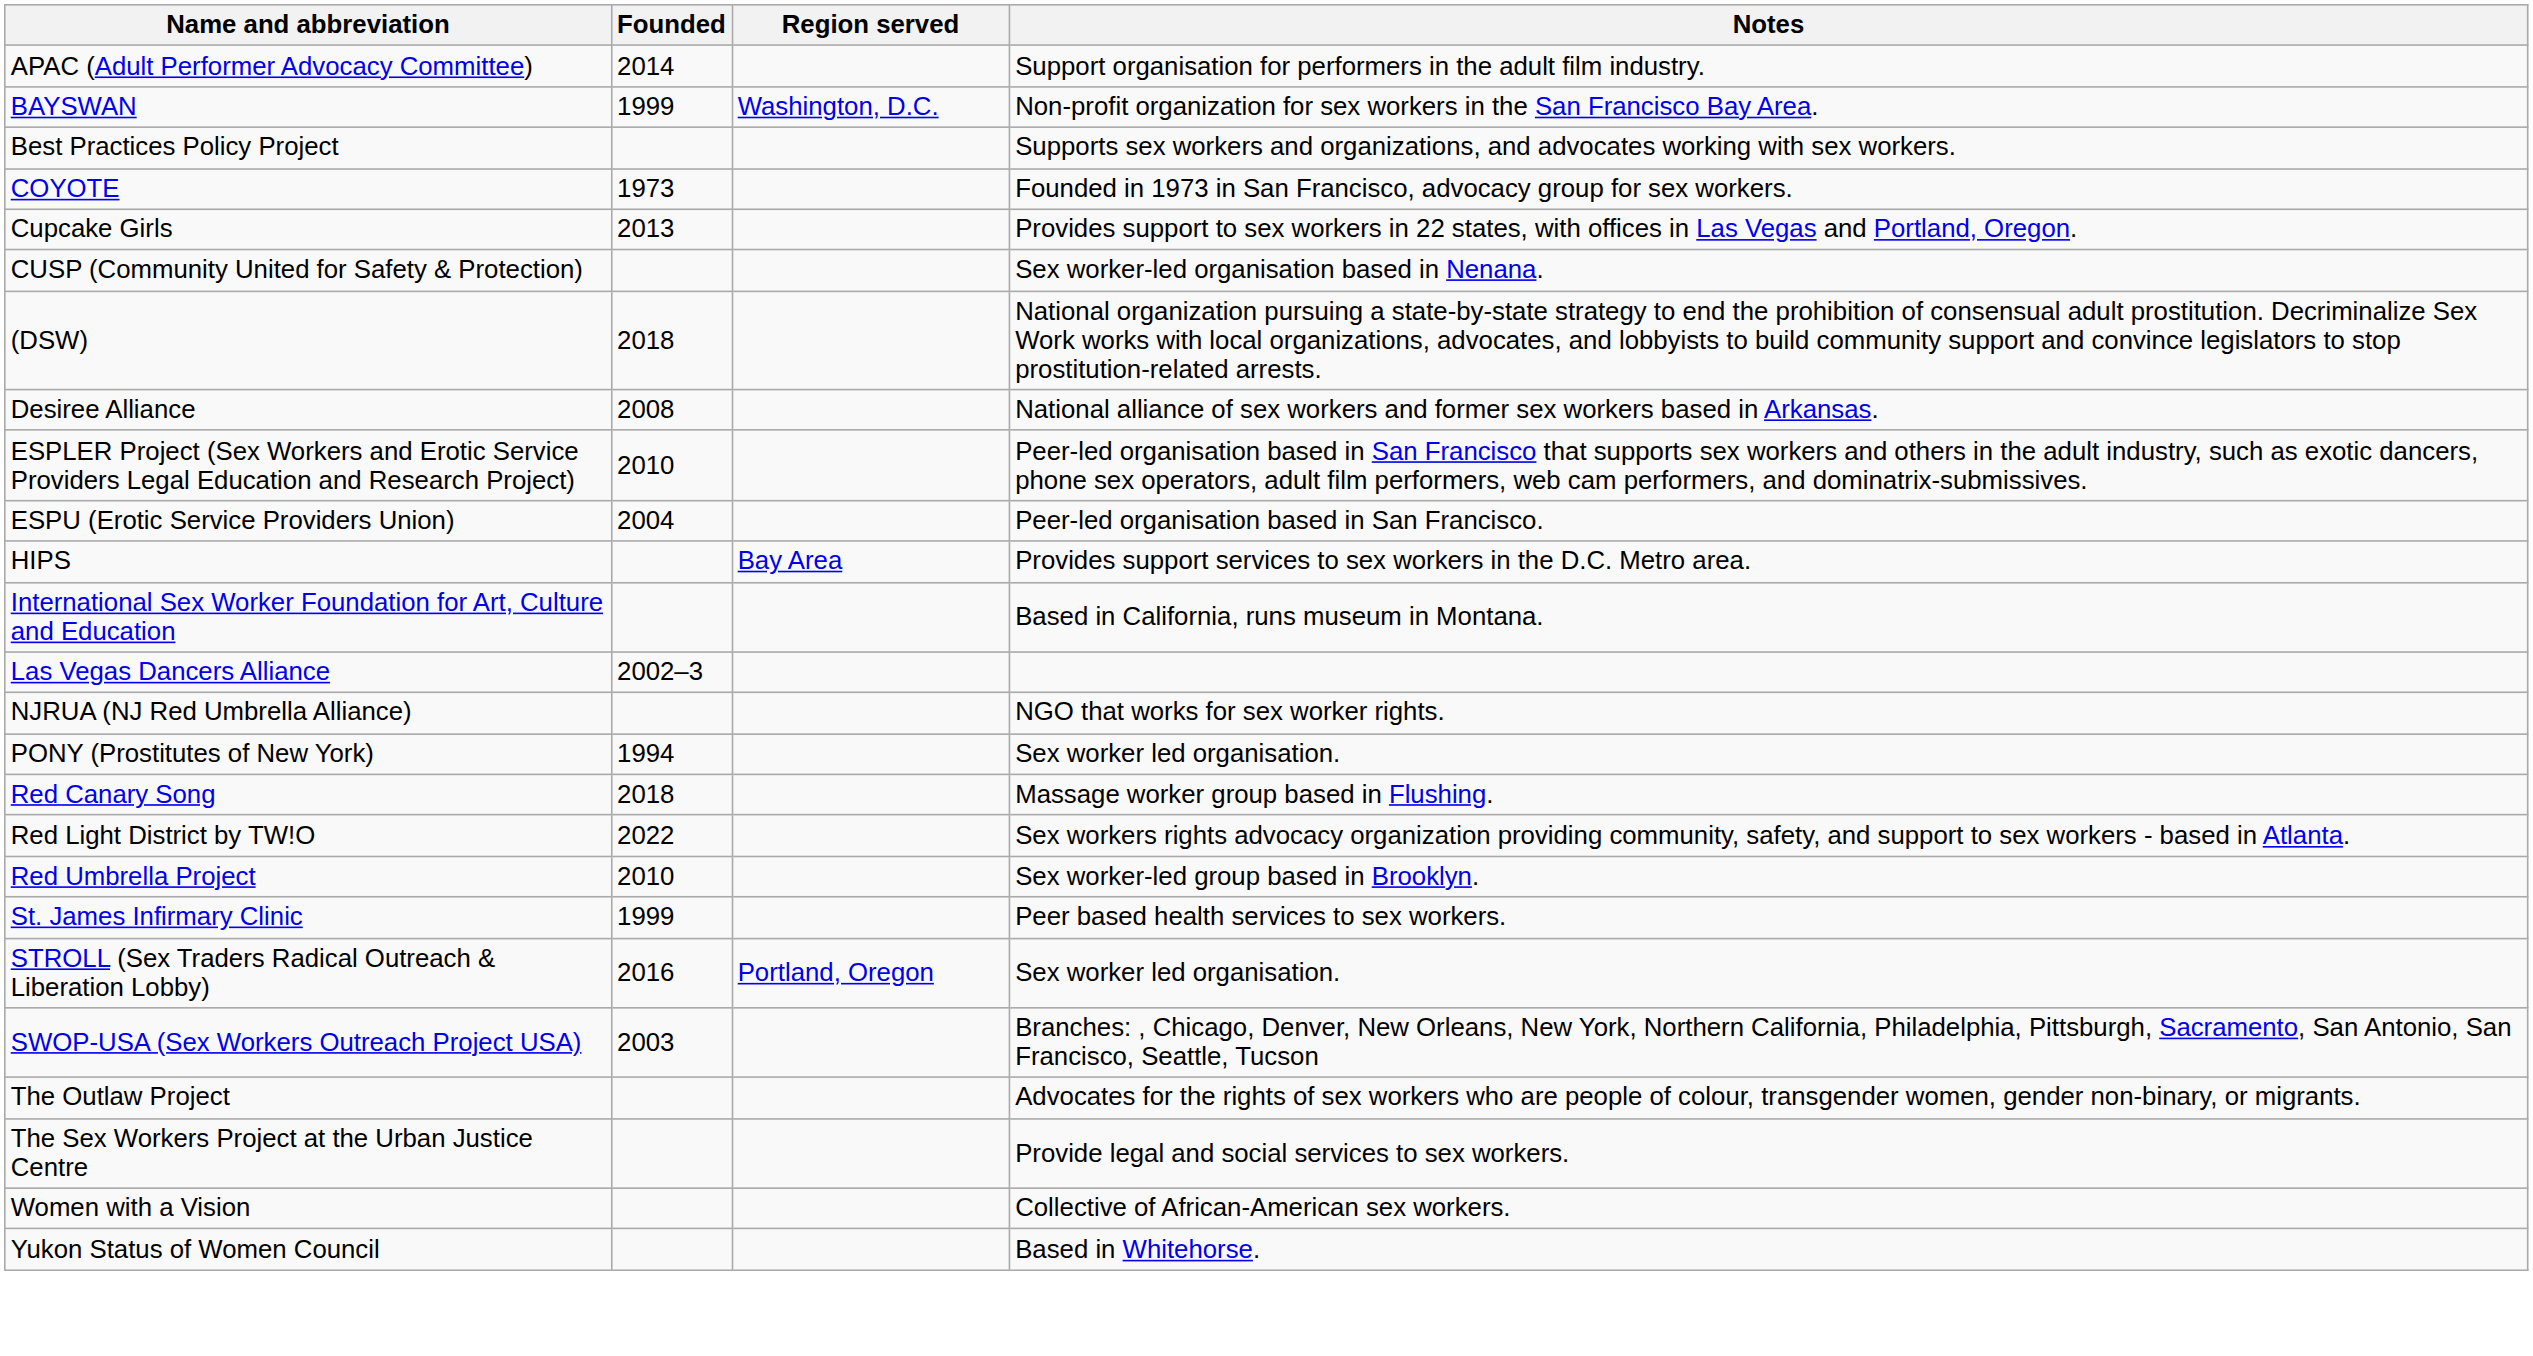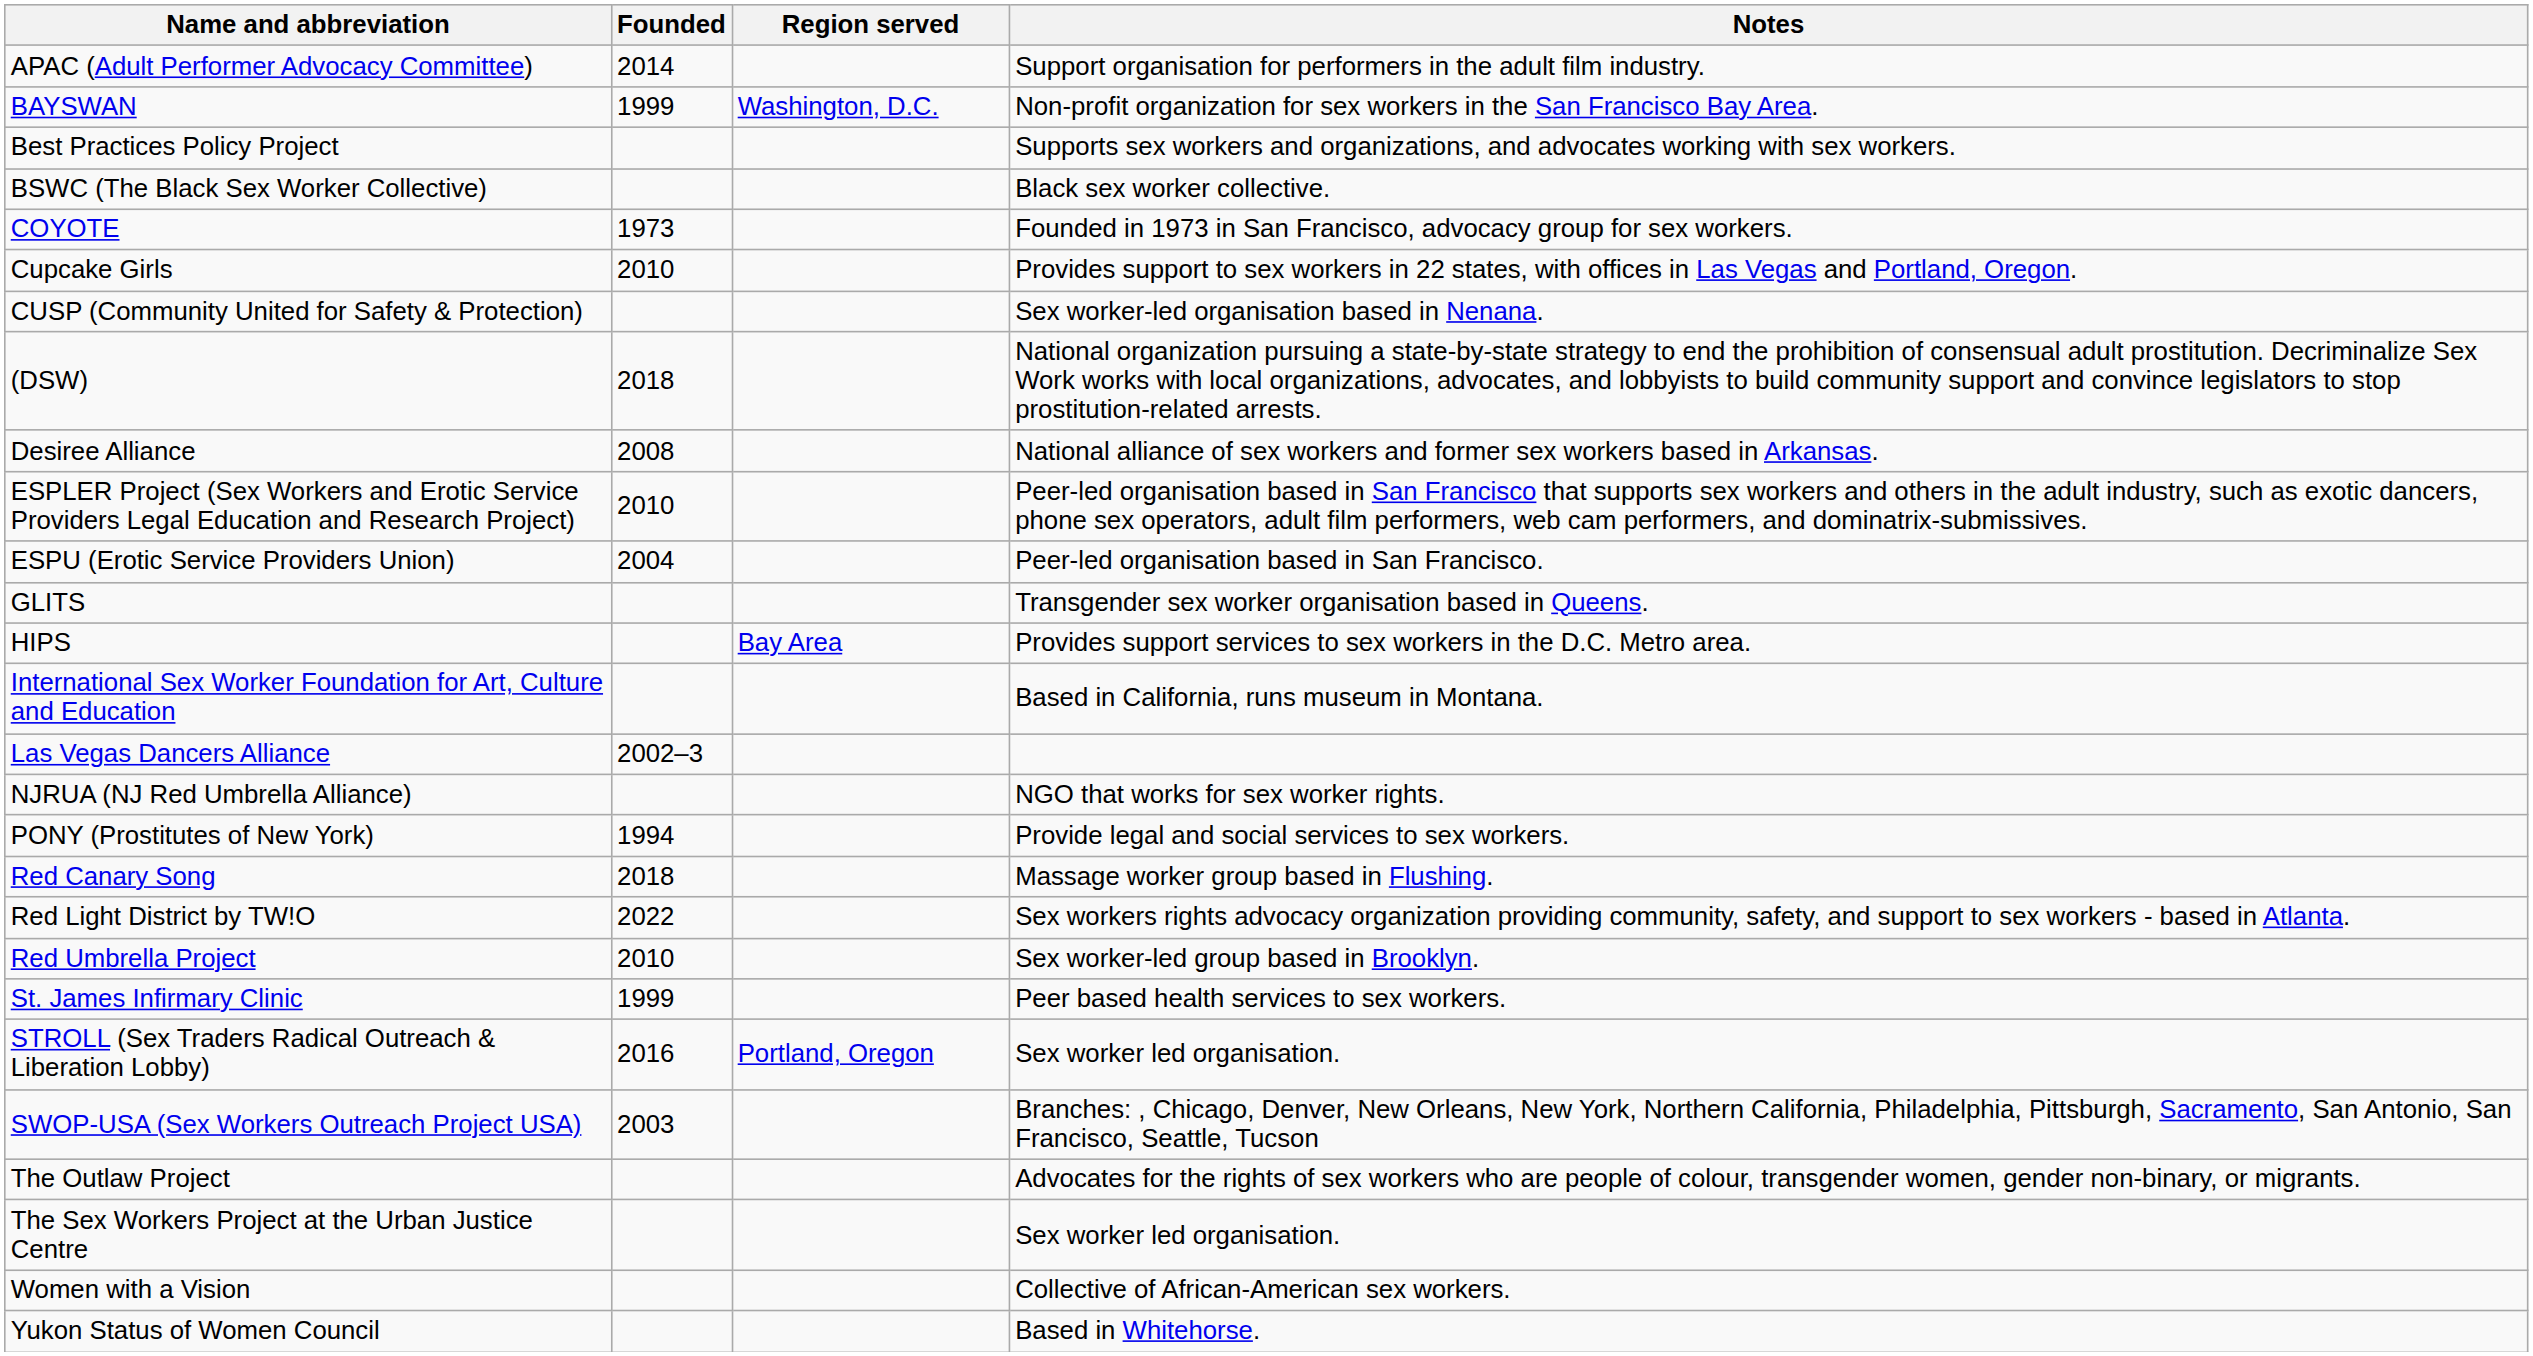 <table class="wikitable sortable">
 <tr>
 <th>Name and abbreviation</th>
 <th>Founded</th>
 <th style="width:11%">Region served</th>
 <th>Notes</th>
 </tr>
 <tr>
 <td>APAC (<a href='#'>Adult Performer Advocacy Committee</a>)</td>
 <td>2014</td>
 <td></td>
 <td>Support organisation for performers in the adult film industry.</td>
 </tr>
 <tr>
 <td><a href='#'>BAYSWAN</a></td>
 <td>1999</td>
 <td> <a href='#'>Washington, D.C.</a></td>
 <td>Non-profit organization for sex workers in the <a href='#'>San Francisco Bay Area</a>.</td>
 </tr>
 <tr>
 <td>Best Practices Policy Project</td>
 <td></td>
 <td></td>
 <td>Supports sex workers and organizations, and advocates working with sex workers.</td>
 </tr>
 <tr>
+<td>BSWC (The Black Sex Worker Collective)</td>
+<td></td>
+<td></td>
+<td>Black sex worker collective.</td>
+</tr>
+<tr>
 <td><a href='#'>COYOTE</a></td>
 <td>1973</td>
 <td></td>
 <td>Founded in 1973 in San Francisco, advocacy group for sex workers.</td>
 </tr>
 <tr>
 <td>Cupcake Girls</td>
-<td>2013</td>
+<td>2010</td>
 <td></td>
 <td>Provides support to sex workers in 22 states, with offices in <a href='#'>Las Vegas</a> and <a href='#'>Portland, Oregon</a>.</td>
 </tr>
 <tr>
 <td>CUSP (Community United for Safety & Protection)</td>
 <td></td>
 <td></td>
 <td>Sex worker-led organisation based in <a href='#'>Nenana</a>.</td>
 </tr>
 <tr>
 <td> (DSW)</td>
 <td>2018</td>
 <td></td>
 <td>National organization pursuing a state-by-state strategy to end the prohibition of consensual adult prostitution. Decriminalize Sex Work works with local organizations, advocates, and lobbyists to build community support and convince legislators to stop prostitution-related arrests.</td>
 </tr>
 <tr>
 <td>Desiree Alliance</td>
 <td>2008</td>
 <td></td>
 <td>National alliance of sex workers and former sex workers based in <a href='#'>Arkansas</a>.</td>
 </tr>
 <tr>
 <td>ESPLER Project (Sex Workers and Erotic Service Providers Legal Education and Research Project)</td>
 <td>2010</td>
 <td></td>
 <td>Peer-led organisation based in <a href='#'>San Francisco</a> that supports sex workers and others in the adult industry, such as exotic dancers, phone sex operators, adult film performers, web cam performers, and dominatrix-submissives.</td>
 </tr>
 <tr>
 <td>ESPU (Erotic Service Providers Union)</td>
 <td>2004</td>
 <td></td>
 <td>Peer-led organisation based in San Francisco.</td>
 </tr>
 <tr>
+<td>GLITS</td>
+<td></td>
+<td></td>
+<td>Transgender sex worker organisation based in <a href='#'>Queens</a>.</td>
+</tr>
+<tr>
 <td>HIPS</td>
 <td></td>
 <td> <a href='#'>Bay Area</a></td>
 <td>Provides support services to sex workers in the D.C. Metro area.</td>
 </tr>
 <tr>
 <td><a href='#'>International Sex Worker Foundation for Art, Culture and Education</a></td>
 <td></td>
 <td></td>
 <td>Based in California, runs museum in Montana.</td>
 </tr>
 <tr>
 <td><a href='#'>Las Vegas Dancers Alliance</a></td>
 <td>2002–3</td>
 <td></td>
 <td></td>
 </tr>
 <tr>
 <td>NJRUA (NJ Red Umbrella Alliance)</td>
 <td></td>
 <td></td>
 <td>NGO that works for sex worker rights.</td>
 </tr>
 <tr>
 <td>PONY (Prostitutes of New York)</td>
 <td>1994</td>
 <td></td>
-<td>Sex worker led organisation.</td>
+<td>Provide legal and social services to sex workers.</td>
 </tr>
 <tr>
 <td><a href='#'>Red Canary Song</a></td>
 <td>2018</td>
 <td></td>
 <td>Massage worker group based in <a href='#'>Flushing</a>.</td>
 </tr>
 <tr>
 <td>Red Light District by TW!O</td>
 <td>2022</td>
 <td></td>
 <td>Sex workers rights advocacy organization providing community, safety, and support to sex workers - based in <a href='#'>Atlanta</a>.</td>
 </tr>
 <tr>
 <td><a href='#'>Red Umbrella Project</a></td>
 <td>2010</td>
 <td></td>
 <td>Sex worker-led group based in <a href='#'>Brooklyn</a>.</td>
 </tr>
 <tr>
 <td><a href='#'>St. James Infirmary Clinic</a></td>
 <td>1999</td>
 <td></td>
 <td>Peer based health services to sex workers.</td>
 </tr>
 <tr>
 <td><a href='#'>STROLL</a> (Sex Traders Radical Outreach & Liberation Lobby)</td>
 <td>2016</td>
 <td> <a href='#'>Portland, Oregon</a></td>
 <td>Sex worker led organisation.</td>
 </tr>
 <tr>
 <td><a href='#'>SWOP-USA (Sex Workers Outreach Project USA)</a></td>
 <td>2003</td>
 <td></td>
 <td>Branches: , Chicago, Denver, New Orleans, New York, Northern California, Philadelphia, Pittsburgh, <a href='#'>Sacramento</a>, San Antonio, San Francisco, Seattle, Tucson</td>
 </tr>
 <tr>
 <td>The Outlaw Project</td>
 <td></td>
 <td></td>
 <td>Advocates for the rights of sex workers who are people of colour, transgender women, gender non-binary, or migrants.</td>
 </tr>
 <tr>
 <td>The Sex Workers Project at the Urban Justice Centre</td>
 <td></td>
 <td></td>
-<td>Provide legal and social services to sex workers.</td>
+<td>Sex worker led organisation.</td>
 </tr>
 <tr>
 <td>Women with a Vision</td>
 <td></td>
 <td></td>
 <td>Collective of African-American sex workers.</td>
 </tr>
 <tr>
 <td>Yukon Status of Women Council</td>
 <td></td>
 <td></td>
 <td>Based in <a href='#'>Whitehorse</a>.</td>
 </tr>
 </table>
